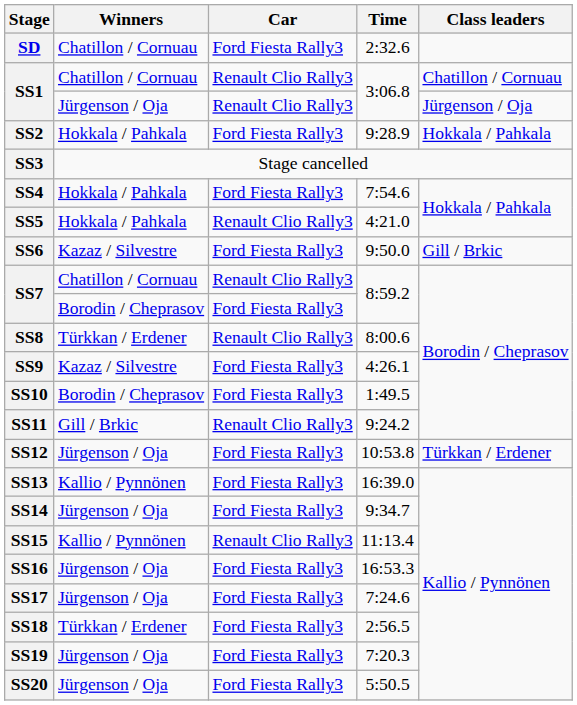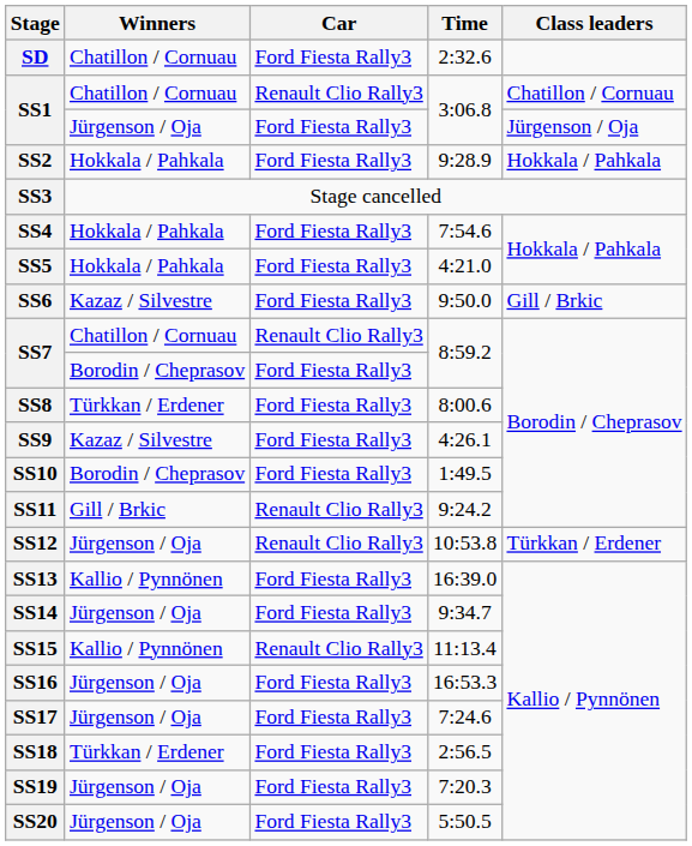 <table class="wikitable" style="font-size:85%">
 <tr>
 <th>Stage</th>
 <th>Winners</th>
 <th>Car</th>
 <th>Time</th>
 <th>Class leaders</th>
 </tr>
 <tr>
 <th><a href='#'>SD</a></th>
 <td><a href='#'>Chatillon</a> / <a href='#'>Cornuau</a></td>
 <td><a href='#'>Ford Fiesta Rally3</a></td>
 <td align="center">2:32.6</td>
 <td></td>
 </tr>
 <tr>
 <th rowspan="2">SS1</th>
 <td><a href='#'>Chatillon</a> / <a href='#'>Cornuau</a></td>
 <td><a href='#'>Renault Clio Rally3</a></td>
 <td rowspan="2" align="center">3:06.8</td>
 <td><a href='#'>Chatillon</a> / <a href='#'>Cornuau</a></td>
 </tr>
 <tr>
 <td><a href='#'>Jürgenson</a> / <a href='#'>Oja</a></td>
-<td><a href='#'>Renault Clio Rally3</a></td>
+<td><a href='#'>Ford Fiesta Rally3</a></td>
 <td><a href='#'>Jürgenson</a> / <a href='#'>Oja</a></td>
 </tr>
 <tr>
 <th>SS2</th>
 <td><a href='#'>Hokkala</a> / <a href='#'>Pahkala</a></td>
 <td><a href='#'>Ford Fiesta Rally3</a></td>
 <td align="center">9:28.9</td>
 <td><a href='#'>Hokkala</a> / <a href='#'>Pahkala</a></td>
 </tr>
 <tr>
 <th>SS3</th>
 <td align="center" colspan="4">Stage cancelled</td>
 </tr>
 <tr>
 <th>SS4</th>
 <td><a href='#'>Hokkala</a> / <a href='#'>Pahkala</a></td>
 <td><a href='#'>Ford Fiesta Rally3</a></td>
 <td align="center">7:54.6</td>
 <td rowspan="2"><a href='#'>Hokkala</a> / <a href='#'>Pahkala</a></td>
 </tr>
 <tr>
 <th>SS5</th>
 <td><a href='#'>Hokkala</a> / <a href='#'>Pahkala</a></td>
-<td><a href='#'>Renault Clio Rally3</a></td>
+<td><a href='#'>Ford Fiesta Rally3</a></td>
 <td align="center">4:21.0</td>
 </tr>
 <tr>
 <th>SS6</th>
 <td><a href='#'>Kazaz</a> / <a href='#'>Silvestre</a></td>
 <td><a href='#'>Ford Fiesta Rally3</a></td>
 <td align="center">9:50.0</td>
 <td><a href='#'>Gill</a> / <a href='#'>Brkic</a></td>
 </tr>
 <tr>
 <th rowspan="2">SS7</th>
 <td><a href='#'>Chatillon</a> / <a href='#'>Cornuau</a></td>
 <td><a href='#'>Renault Clio Rally3</a></td>
 <td rowspan="2" align="center">8:59.2</td>
 <td rowspan="6"><a href='#'>Borodin</a> / <a href='#'>Cheprasov</a></td>
 </tr>
 <tr>
 <td><a href='#'>Borodin</a> / <a href='#'>Cheprasov</a></td>
 <td><a href='#'>Ford Fiesta Rally3</a></td>
 </tr>
 <tr>
 <th>SS8</th>
 <td><a href='#'>Türkkan</a> / <a href='#'>Erdener</a></td>
-<td><a href='#'>Renault Clio Rally3</a></td>
+<td><a href='#'>Ford Fiesta Rally3</a></td>
 <td align="center">8:00.6</td>
 </tr>
 <tr>
 <th>SS9</th>
 <td><a href='#'>Kazaz</a> / <a href='#'>Silvestre</a></td>
 <td><a href='#'>Ford Fiesta Rally3</a></td>
 <td align="center">4:26.1</td>
 </tr>
 <tr>
 <th>SS10</th>
 <td><a href='#'>Borodin</a> / <a href='#'>Cheprasov</a></td>
 <td><a href='#'>Ford Fiesta Rally3</a></td>
 <td align="center">1:49.5</td>
 </tr>
 <tr>
 <th>SS11</th>
 <td><a href='#'>Gill</a> / <a href='#'>Brkic</a></td>
 <td><a href='#'>Renault Clio Rally3</a></td>
 <td align="center">9:24.2</td>
 </tr>
 <tr>
 <th>SS12</th>
 <td><a href='#'>Jürgenson</a> / <a href='#'>Oja</a></td>
-<td><a href='#'>Ford Fiesta Rally3</a></td>
+<td><a href='#'>Renault Clio Rally3</a></td>
 <td align="center">10:53.8</td>
 <td rowspan="1"><a href='#'>Türkkan</a> / <a href='#'>Erdener</a></td>
 </tr>
 <tr>
 <th>SS13</th>
 <td><a href='#'>Kallio</a> / <a href='#'>Pynnönen</a></td>
 <td><a href='#'>Ford Fiesta Rally3</a></td>
 <td align="center">16:39.0</td>
 <td rowspan="8"><a href='#'>Kallio</a> / <a href='#'>Pynnönen</a></td>
 </tr>
 <tr>
 <th>SS14</th>
 <td><a href='#'>Jürgenson</a> / <a href='#'>Oja</a></td>
 <td><a href='#'>Ford Fiesta Rally3</a></td>
 <td align="center">9:34.7</td>
 </tr>
 <tr>
 <th>SS15</th>
 <td><a href='#'>Kallio</a> / <a href='#'>Pynnönen</a></td>
 <td><a href='#'>Renault Clio Rally3</a></td>
 <td align="center">11:13.4</td>
 </tr>
 <tr>
 <th>SS16</th>
 <td><a href='#'>Jürgenson</a> / <a href='#'>Oja</a></td>
 <td><a href='#'>Ford Fiesta Rally3</a></td>
 <td align="center">16:53.3</td>
 </tr>
 <tr>
 <th>SS17</th>
 <td><a href='#'>Jürgenson</a> / <a href='#'>Oja</a></td>
 <td><a href='#'>Ford Fiesta Rally3</a></td>
 <td align="center">7:24.6</td>
 </tr>
 <tr>
 <th>SS18</th>
 <td><a href='#'>Türkkan</a> / <a href='#'>Erdener</a></td>
 <td><a href='#'>Ford Fiesta Rally3</a></td>
 <td align="center">2:56.5</td>
 </tr>
 <tr>
 <th>SS19</th>
 <td><a href='#'>Jürgenson</a> / <a href='#'>Oja</a></td>
 <td><a href='#'>Ford Fiesta Rally3</a></td>
 <td align="center">7:20.3</td>
 </tr>
 <tr>
 <th>SS20</th>
 <td><a href='#'>Jürgenson</a> / <a href='#'>Oja</a></td>
 <td><a href='#'>Ford Fiesta Rally3</a></td>
 <td align="center">5:50.5</td>
 </tr>
 </table>
